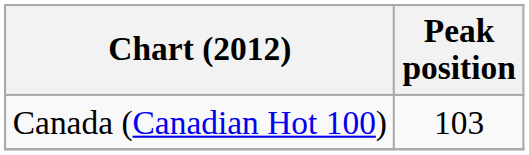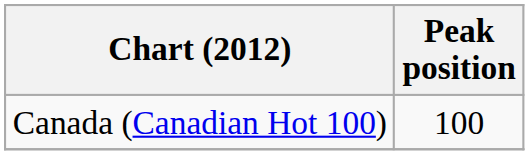 <table class="wikitable sortable">
 <tr>
 <th>Chart (2012)</th>
 <th>Peak<br>position</th>
 </tr>
 <tr>
 <td align="left">Canada (<a href='#'>Canadian Hot 100</a>)</td>
-<td align="center">103</td>
+<td align="center">100</td>
 </tr>
 <tr>
 </tr>
 </table>
